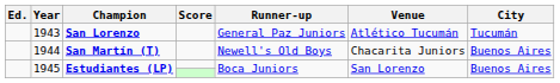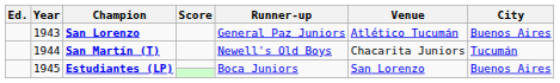 <table class="wikitable sortable">
 <tr>
 <th width=px>Ed.</th>
 <th width=px>Year</th>
 <th width= px>Champion</th>
 <th width=px>Score</th>
 <th width= px>Runner-up</th>
 <th width= px>Venue</th>
 <th width= px>City</th>
 </tr>
 <tr>
 <td></td>
 <td>1943</td>
 <td><strong><a href='#'>San Lorenzo</a></strong></td>
 <td></td>
 <td><a href='#'>General Paz Juniors</a></td>
 <td><a href='#'>Atlético Tucumán</a></td>
-<td><a href='#'>Tucumán</a></td>
+<td><a href='#'>Buenos Aires</a></td>
 </tr>
 <tr>
 <td></td>
 <td>1944</td>
 <td><strong><a href='#'>San Martín (T)</a></strong></td>
 <td></td>
 <td><a href='#'>Newell's Old Boys</a></td>
 <td>Chacarita Juniors</td>
-<td><a href='#'>Buenos Aires</a></td>
+<td><a href='#'>Tucumán</a></td>
 </tr>
 <tr>
 <td rowspan=2></td>
 <td rowspan=2>1945</td>
 <td rowspan=2><strong><a href='#'>Estudiantes (LP)</a></strong></td>
 <td></td>
 <td rowspan=2><a href='#'>Boca Juniors</a></td>
 <td rowspan=2><a href='#'>San Lorenzo</a></td>
 <td rowspan=2><a href='#'>Buenos Aires</a></td>
 </tr>
 <tr>
 <td bgcolor=#ccffcc></td>
 </tr>
 </table>
